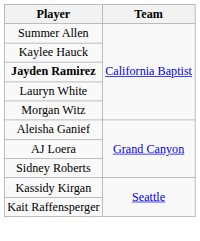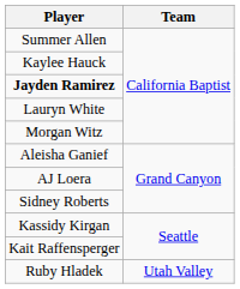 <table class="wikitable" style="text-align: center;">
 <tr>
 <th>Player</th>
 <th>Team</th>
 </tr>
 <tr>
 <td>Summer Allen</td>
 <td rowspan=5><a href='#'>California Baptist</a></td>
 </tr>
 <tr>
 <td>Kaylee Hauck</td>
 </tr>
 <tr>
 <td><strong>Jayden Ramirez</strong></td>
 </tr>
 <tr>
 <td>Lauryn White</td>
 </tr>
 <tr>
 <td>Morgan Witz</td>
 </tr>
 <tr>
 <td>Aleisha Ganief</td>
 <td rowspan=3><a href='#'>Grand Canyon</a></td>
 </tr>
 <tr>
 <td>AJ Loera</td>
 </tr>
 <tr>
 <td>Sidney Roberts</td>
 </tr>
 <tr>
 <td>Kassidy Kirgan</td>
 <td rowspan=2><a href='#'>Seattle</a></td>
 </tr>
 <tr>
 <td>Kait Raffensperger</td>
 </tr>
+<tr>
+<td>Ruby Hladek</td>
+<td><a href='#'>Utah Valley</a></td>
+</tr>
 </table>
